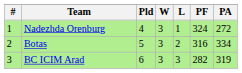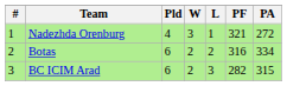 <table class=wikitable>
 <tr align=center>
 </tr>
 <tr>
 <th width=20>#</th>
 <th width=175>Team</th>
 <th width=20>Pld</th>
 <th width=20>W</th>
 <th width=20>L</th>
 <th width=30>PF</th>
 <th width=30>PA</th>
 </tr>
 <tr bgcolor=B0EE90>
 <td>1</td>
 <td align="left"> <a href='#'>Nadezhda Orenburg</a></td>
 <td>4</td>
 <td>3</td>
 <td>1</td>
-<td>324</td>
+<td>321</td>
 <td>272</td>
 </tr>
 <tr bgcolor=B0EE90>
 <td>2</td>
 <td align="left"> <a href='#'>Botas</a></td>
-<td>5</td>
-<td>3</td>
+<td>6</td>
+<td>2</td>
 <td>2</td>
 <td>316</td>
 <td>334</td>
 </tr>
 <tr bgcolor=B0EE90>
 <td>3</td>
 <td align="left"> <a href='#'>BC ICIM Arad</a></td>
 <td>6</td>
-<td>3</td>
+<td>2</td>
 <td>3</td>
 <td>282</td>
-<td>319</td>
+<td>315</td>
 </tr>
 </table>
